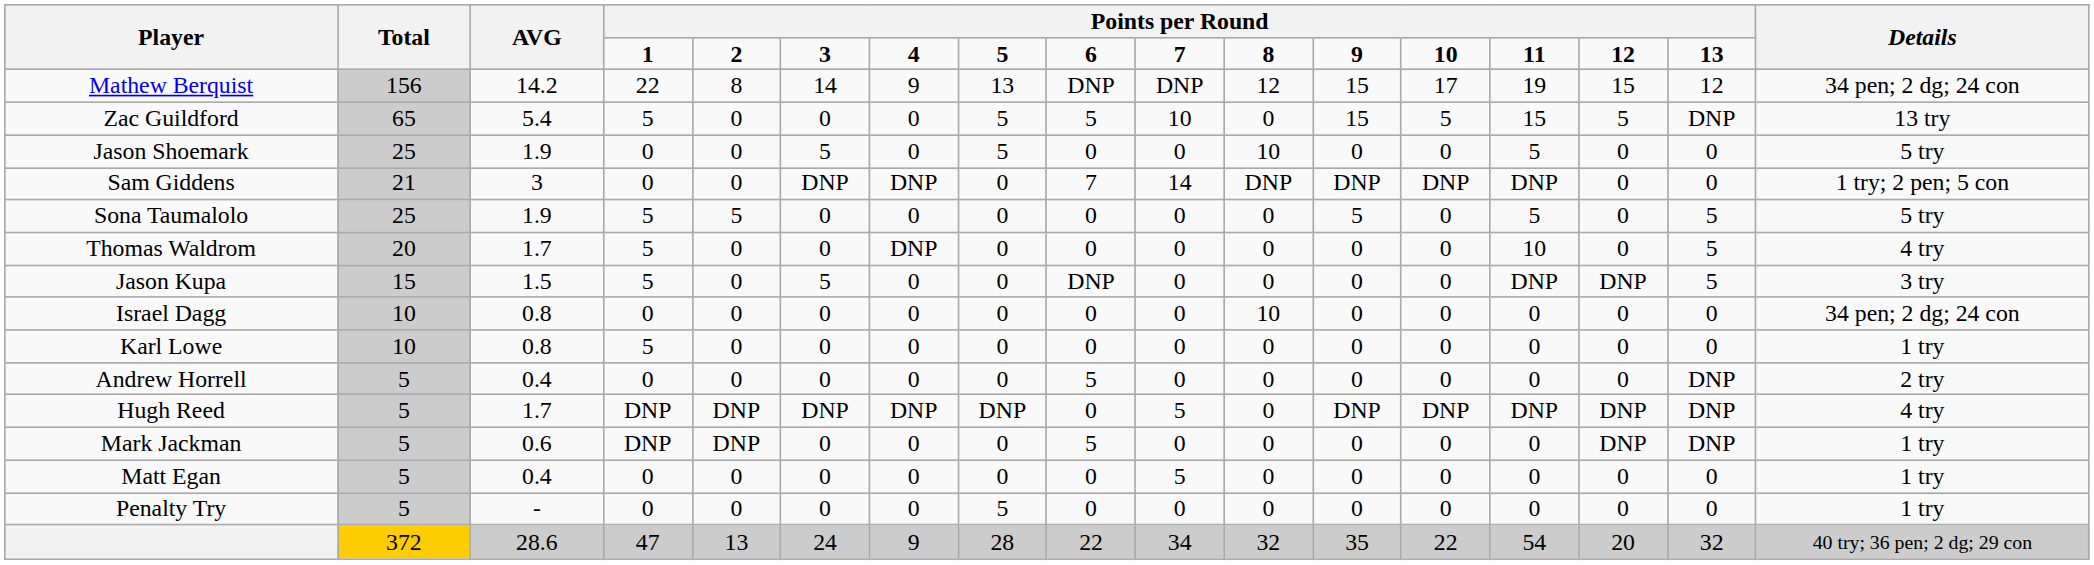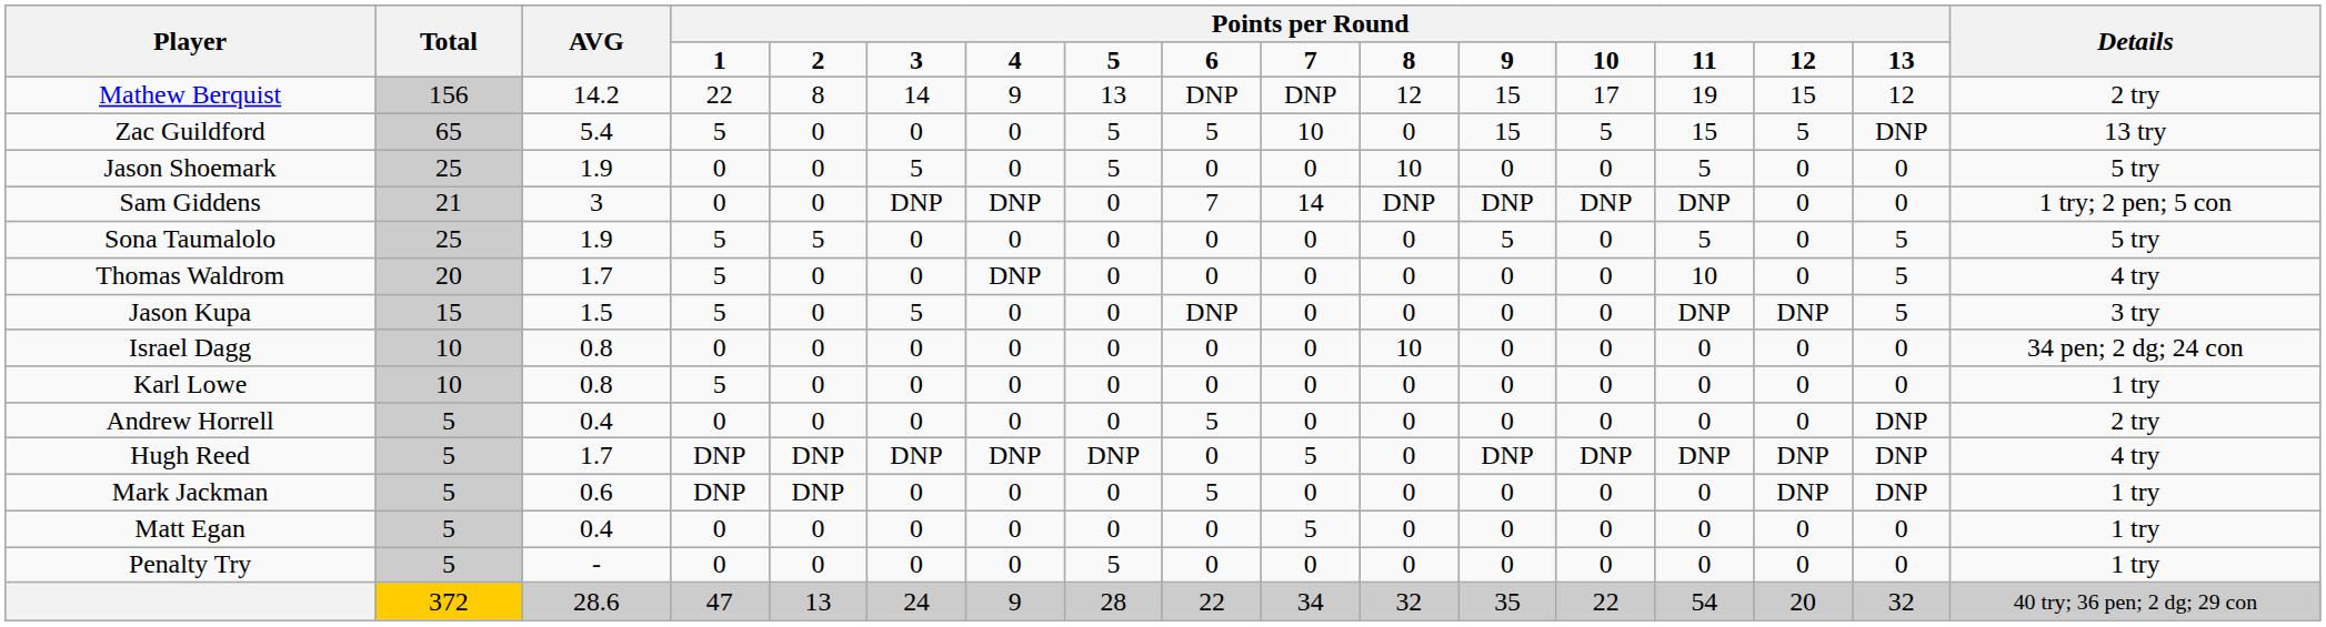 <table class="wikitable" style="text-align:center; line-height: 90%; font-size:90%;" width=100%>
 <tr>
 <th rowspan=2 width=15%>Player</th>
 <th rowspan=2 width=6%>Total</th>
 <th rowspan=2 width=6%>AVG</th>
 <th colspan=13>Points per Round</th>
 <th rowspan=2 width=15%><em>Details</em></th>
 </tr>
 <tr>
 <td width=4%><strong>1</strong></td>
 <td width=4%><strong>2</strong></td>
 <td width=4%><strong>3</strong></td>
 <td width=4%><strong>4</strong></td>
 <td width=4%><strong>5</strong></td>
 <td width=4%><strong>6</strong></td>
 <td width=4%><strong>7</strong></td>
 <td width=4%><strong>8</strong></td>
 <td width=4%><strong>9</strong></td>
 <td width=4%><strong>10</strong></td>
 <td width=4%><strong>11</strong></td>
 <td width=4%><strong>12</strong></td>
 <td width=4%><strong>13</strong></td>
 </tr>
 <tr>
 <td><a href='#'>Mathew Berquist</a></td>
 <td bgcolor=#cccccc>156</td>
 <td>14.2</td>
 <td>22</td>
 <td>8</td>
 <td>14</td>
 <td>9</td>
 <td>13</td>
 <td>DNP</td>
 <td>DNP</td>
 <td>12</td>
 <td>15</td>
 <td>17</td>
 <td>19</td>
 <td>15</td>
 <td>12</td>
-<td>34 pen; 2 dg; 24 con</td>
+<td>2 try</td>
 </tr>
 <tr>
 <td>Zac Guildford</td>
 <td bgcolor=#cccccc>65</td>
 <td>5.4</td>
 <td>5</td>
 <td>0</td>
 <td>0</td>
 <td>0</td>
 <td>5</td>
 <td>5</td>
 <td>10</td>
 <td>0</td>
 <td>15</td>
 <td>5</td>
 <td>15</td>
 <td>5</td>
 <td>DNP</td>
 <td>13 try</td>
 </tr>
 <tr>
 <td>Jason Shoemark</td>
 <td bgcolor=#cccccc>25</td>
 <td>1.9</td>
 <td>0</td>
 <td>0</td>
 <td>5</td>
 <td>0</td>
 <td>5</td>
 <td>0</td>
 <td>0</td>
 <td>10</td>
 <td>0</td>
 <td>0</td>
 <td>5</td>
 <td>0</td>
 <td>0</td>
 <td>5 try</td>
 </tr>
 <tr>
 <td>Sam Giddens</td>
 <td bgcolor=#cccccc>21</td>
 <td>3</td>
 <td>0</td>
 <td>0</td>
 <td>DNP</td>
 <td>DNP</td>
 <td>0</td>
 <td>7</td>
 <td>14</td>
 <td>DNP</td>
 <td>DNP</td>
 <td>DNP</td>
 <td>DNP</td>
 <td>0</td>
 <td>0</td>
 <td>1 try; 2 pen; 5 con</td>
 </tr>
 <tr>
 <td>Sona Taumalolo</td>
 <td bgcolor=#cccccc>25</td>
 <td>1.9</td>
 <td>5</td>
 <td>5</td>
 <td>0</td>
 <td>0</td>
 <td>0</td>
 <td>0</td>
 <td>0</td>
 <td>0</td>
 <td>5</td>
 <td>0</td>
 <td>5</td>
 <td>0</td>
 <td>5</td>
 <td>5 try</td>
 </tr>
 <tr>
 <td>Thomas Waldrom</td>
 <td bgcolor=#cccccc>20</td>
 <td>1.7</td>
 <td>5</td>
 <td>0</td>
 <td>0</td>
 <td>DNP</td>
 <td>0</td>
 <td>0</td>
 <td>0</td>
 <td>0</td>
 <td>0</td>
 <td>0</td>
 <td>10</td>
 <td>0</td>
 <td>5</td>
 <td>4 try</td>
 </tr>
 <tr>
 <td>Jason Kupa</td>
 <td bgcolor=#cccccc>15</td>
 <td>1.5</td>
 <td>5</td>
 <td>0</td>
 <td>5</td>
 <td>0</td>
 <td>0</td>
 <td>DNP</td>
 <td>0</td>
 <td>0</td>
 <td>0</td>
 <td>0</td>
 <td>DNP</td>
 <td>DNP</td>
 <td>5</td>
 <td>3 try</td>
 </tr>
 <tr>
 <td>Israel Dagg</td>
 <td bgcolor=#cccccc>10</td>
 <td>0.8</td>
 <td>0</td>
 <td>0</td>
 <td>0</td>
 <td>0</td>
 <td>0</td>
 <td>0</td>
 <td>0</td>
 <td>10</td>
 <td>0</td>
 <td>0</td>
 <td>0</td>
 <td>0</td>
 <td>0</td>
 <td>34 pen; 2 dg; 24 con</td>
 </tr>
 <tr>
 <td>Karl Lowe</td>
 <td bgcolor=#cccccc>10</td>
 <td>0.8</td>
 <td>5</td>
 <td>0</td>
 <td>0</td>
 <td>0</td>
 <td>0</td>
 <td>0</td>
 <td>0</td>
 <td>0</td>
 <td>0</td>
 <td>0</td>
 <td>0</td>
 <td>0</td>
 <td>0</td>
 <td>1 try</td>
 </tr>
 <tr>
 <td>Andrew Horrell</td>
 <td bgcolor=#cccccc>5</td>
 <td>0.4</td>
 <td>0</td>
 <td>0</td>
 <td>0</td>
 <td>0</td>
 <td>0</td>
 <td>5</td>
 <td>0</td>
 <td>0</td>
 <td>0</td>
 <td>0</td>
 <td>0</td>
 <td>0</td>
 <td>DNP</td>
 <td>2 try</td>
 </tr>
 <tr>
 <td>Hugh Reed</td>
 <td bgcolor=#cccccc>5</td>
 <td>1.7</td>
 <td>DNP</td>
 <td>DNP</td>
 <td>DNP</td>
 <td>DNP</td>
 <td>DNP</td>
 <td>0</td>
 <td>5</td>
 <td>0</td>
 <td>DNP</td>
 <td>DNP</td>
 <td>DNP</td>
 <td>DNP</td>
 <td>DNP</td>
 <td>4 try</td>
 </tr>
 <tr>
 <td>Mark Jackman</td>
 <td bgcolor=#cccccc>5</td>
 <td>0.6</td>
 <td>DNP</td>
 <td>DNP</td>
 <td>0</td>
 <td>0</td>
 <td>0</td>
 <td>5</td>
 <td>0</td>
 <td>0</td>
 <td>0</td>
 <td>0</td>
 <td>0</td>
 <td>DNP</td>
 <td>DNP</td>
 <td>1 try</td>
 </tr>
 <tr>
 <td>Matt Egan</td>
 <td bgcolor=#cccccc>5</td>
 <td>0.4</td>
 <td>0</td>
 <td>0</td>
 <td>0</td>
 <td>0</td>
 <td>0</td>
 <td>0</td>
 <td>5</td>
 <td>0</td>
 <td>0</td>
 <td>0</td>
 <td>0</td>
 <td>0</td>
 <td>0</td>
 <td>1 try</td>
 </tr>
 <tr>
 <td>Penalty Try</td>
 <td bgcolor=#cccccc>5</td>
 <td>-</td>
 <td>0</td>
 <td>0</td>
 <td>0</td>
 <td>0</td>
 <td>5</td>
 <td>0</td>
 <td>0</td>
 <td>0</td>
 <td>0</td>
 <td>0</td>
 <td>0</td>
 <td>0</td>
 <td>0</td>
 <td>1 try</td>
 </tr>
 <tr>
 <th></th>
 <td bgcolor=#ffcc00>372</td>
 <td bgcolor=#cccccc>28.6</td>
 <td bgcolor=#cccccc>47</td>
 <td bgcolor=#cccccc>13</td>
 <td bgcolor=#cccccc>24</td>
 <td bgcolor=#cccccc>9</td>
 <td bgcolor=#cccccc>28</td>
 <td bgcolor=#cccccc>22</td>
 <td bgcolor=#cccccc>34</td>
 <td bgcolor=#cccccc>32</td>
 <td bgcolor=#cccccc>35</td>
 <td bgcolor=#cccccc>22</td>
 <td bgcolor=#cccccc>54</td>
 <td bgcolor=#cccccc>20</td>
 <td bgcolor=#cccccc>32</td>
 <td bgcolor=#cccccc><small>40 try; 36 pen; 2 dg; 29 con</small></td>
 </tr>
 </table>
